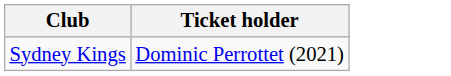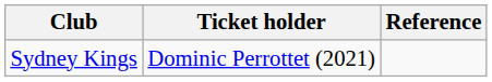 <table class="wikitable">
 <tr>
 <th>Club</th>
 <th>Ticket holder</th>
+<th>Reference</th>
 </tr>
 <tr>
 <td><a href='#'>Sydney Kings</a></td>
 <td><a href='#'>Dominic Perrottet</a> (2021)</td>
+<td></td>
 </tr>
 </table>
